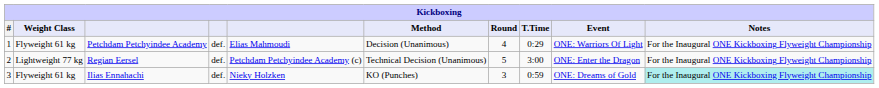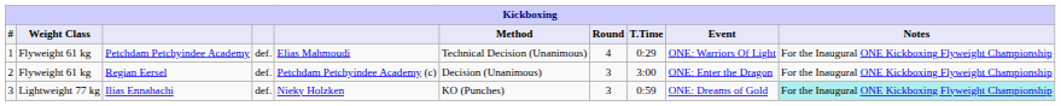 <table class="wikitable" style="font-size: 75%;">
 <tr>
 <th colspan="10" style="background-color: #ccf; color: #000080; text-align: center;"><strong>Kickboxing</strong></th>
 </tr>
 <tr>
 <th scope="col">#</th>
 <th colspan="1" style="background-color: #E6E8FA; color: #000000; text-align: center;">Weight Class</th>
 <th colspan="1" style="background-color: #E6E8FA; color: #000000; text-align: center;"></th>
 <th colspan="1" style="background-color: #E6E8FA; color: #000000; text-align: center;"></th>
 <th colspan="1" style="background-color: #E6E8FA; color: #000000; text-align: center;"></th>
 <th colspan="1" style="background-color: #E6E8FA; color: #000000; text-align: center;">Method</th>
 <th colspan="1" style="background-color: #E6E8FA; color: #000000; text-align: center;">Round</th>
 <th colspan="1" style="background-color: #E6E8FA; color: #000000; text-align: center;">T.Time</th>
 <th colspan="1" style="background-color: #E6E8FA; color: #000000; text-align: center;">Event</th>
 <th colspan="1" style="background-color: #E6E8FA; color: #000000; text-align: center;">Notes</th>
 </tr>
 <tr>
 <td>1</td>
 <td>Flyweight 61 kg</td>
 <td> <a href='#'>Petchdam Petchyindee Academy</a></td>
 <td>def.</td>
 <td> <a href='#'>Elias Mahmoudi</a></td>
-<td>Decision (Unanimous)</td>
+<td>Technical Decision (Unanimous)</td>
 <td align=center>4</td>
 <td align=center>0:29</td>
 <td><a href='#'>ONE: Warriors Of Light</a></td>
 <td>For the Inaugural <a href='#'>ONE Kickboxing Flyweight Championship</a></td>
 </tr>
 <tr>
 <td>2</td>
-<td>Lightweight 77 kg</td>
+<td>Flyweight 61 kg</td>
 <td> <a href='#'>Regian Eersel</a></td>
 <td>def.</td>
 <td> <a href='#'>Petchdam Petchyindee Academy</a> (c)</td>
-<td>Technical Decision (Unanimous)</td>
-<td align=center>5</td>
+<td>Decision (Unanimous)</td>
+<td align=center>3</td>
 <td align=center>3:00</td>
 <td><a href='#'>ONE: Enter the Dragon</a></td>
 <td>For the Inaugural <a href='#'>ONE Kickboxing Flyweight Championship</a></td>
 </tr>
 <tr>
 <td>3</td>
-<td>Flyweight 61 kg</td>
+<td>Lightweight 77 kg</td>
 <td> <a href='#'>Ilias Ennahachi</a></td>
 <td>def.</td>
 <td> <a href='#'>Nieky Holzken</a></td>
 <td>KO (Punches)</td>
 <td align=center>3</td>
 <td align=center>0:59</td>
 <td><a href='#'>ONE: Dreams of Gold</a></td>
 <td style="background: paleturquoise;">For the Inaugural <a href='#'>ONE Kickboxing Flyweight Championship</a></td>
 </tr>
 </table>
